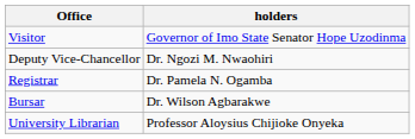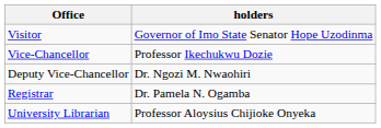 <table class="wikitable">
 <tr>
 <th>Office</th>
 <th>holders</th>
 </tr>
 <tr>
 <td><a href='#'>Visitor</a></td>
 <td><a href='#'>Governor of Imo State</a> Senator <a href='#'>Hope Uzodinma</a></td>
 </tr>
 <tr>
+<td><a href='#'>Vice-Chancellor</a></td>
+<td>Professor <a href='#'>Ikechukwu Dozie</a></td>
+</tr>
+<tr>
 <td>Deputy Vice-Chancellor</td>
 <td>Dr. Ngozi M. Nwaohiri</td>
 </tr>
 <tr>
 <td><a href='#'>Registrar</a></td>
 <td>Dr. Pamela N. Ogamba</td>
 </tr>
 <tr>
-<td><a href='#'>Bursar</a></td>
-<td>Dr. Wilson Agbarakwe</td>
-</tr>
-<tr>
 <td><a href='#'>University Librarian</a></td>
 <td>Professor Aloysius Chijioke Onyeka</td>
 </tr>
 </table>
